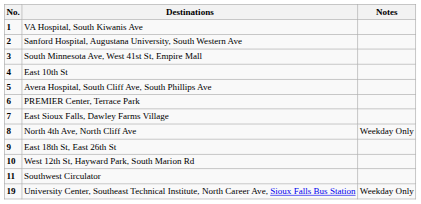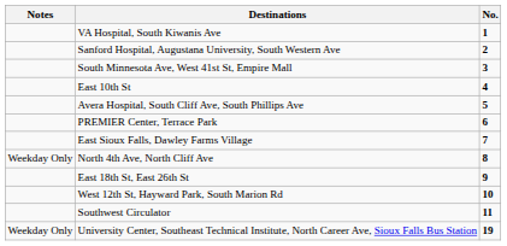 <table class="wikitable" style="font-size:90%;border:1px;">
 <tr>
+<th>Notes</th>
+<th>Destinations</th>
 <th>No.</th>
-<th>Destinations</th>
-<th>Notes</th>
 </tr>
 <tr>
+<td></td>
+<td>VA Hospital, South Kiwanis Ave</td>
 <td><strong>1</strong></td>
-<td>VA Hospital, South Kiwanis Ave</td>
-<td></td>
 </tr>
 <tr>
+<td></td>
+<td>Sanford Hospital, Augustana University, South Western Ave</td>
 <td><strong>2</strong></td>
-<td>Sanford Hospital, Augustana University, South Western Ave</td>
-<td></td>
 </tr>
 <tr>
+<td></td>
+<td>South Minnesota Ave, West 41st St, Empire Mall</td>
 <td><strong>3</strong></td>
-<td>South Minnesota Ave, West 41st St, Empire Mall</td>
-<td></td>
 </tr>
 <tr>
+<td></td>
+<td>East 10th St</td>
 <td><strong>4</strong></td>
-<td>East 10th St</td>
-<td></td>
 </tr>
 <tr>
+<td></td>
+<td>Avera Hospital, South Cliff Ave, South Phillips Ave</td>
 <td><strong>5</strong></td>
-<td>Avera Hospital, South Cliff Ave, South Phillips Ave</td>
-<td></td>
 </tr>
 <tr>
+<td></td>
+<td>PREMIER Center, Terrace Park</td>
 <td><strong>6</strong></td>
-<td>PREMIER Center, Terrace Park</td>
-<td></td>
 </tr>
 <tr>
+<td></td>
+<td>East Sioux Falls, Dawley Farms Village</td>
 <td><strong>7</strong></td>
-<td>East Sioux Falls, Dawley Farms Village</td>
-<td></td>
 </tr>
 <tr>
+<td>Weekday Only</td>
+<td>North 4th Ave, North Cliff Ave</td>
 <td><strong>8</strong></td>
-<td>North 4th Ave, North Cliff Ave</td>
-<td>Weekday Only</td>
 </tr>
 <tr>
+<td></td>
+<td>East 18th St, East 26th St</td>
 <td><strong>9</strong></td>
-<td>East 18th St, East 26th St</td>
-<td></td>
 </tr>
 <tr>
+<td></td>
+<td>West 12th St, Hayward Park, South Marion Rd</td>
 <td><strong>10</strong></td>
-<td>West 12th St, Hayward Park, South Marion Rd</td>
-<td></td>
 </tr>
 <tr>
+<td></td>
+<td>Southwest Circulator</td>
 <td><strong>11</strong></td>
-<td>Southwest Circulator</td>
-<td></td>
 </tr>
 <tr>
+<td>Weekday Only</td>
+<td>University Center, Southeast Technical Institute, North Career Ave, <a href='#'>Sioux Falls Bus Station</a></td>
 <td><strong>19</strong></td>
-<td>University Center, Southeast Technical Institute, North Career Ave, <a href='#'>Sioux Falls Bus Station</a></td>
-<td>Weekday Only</td>
 </tr>
 </table>
